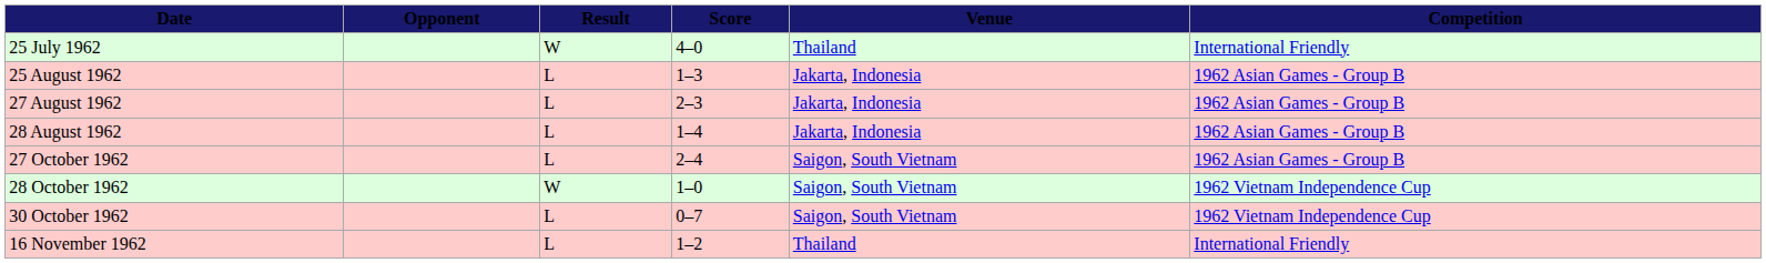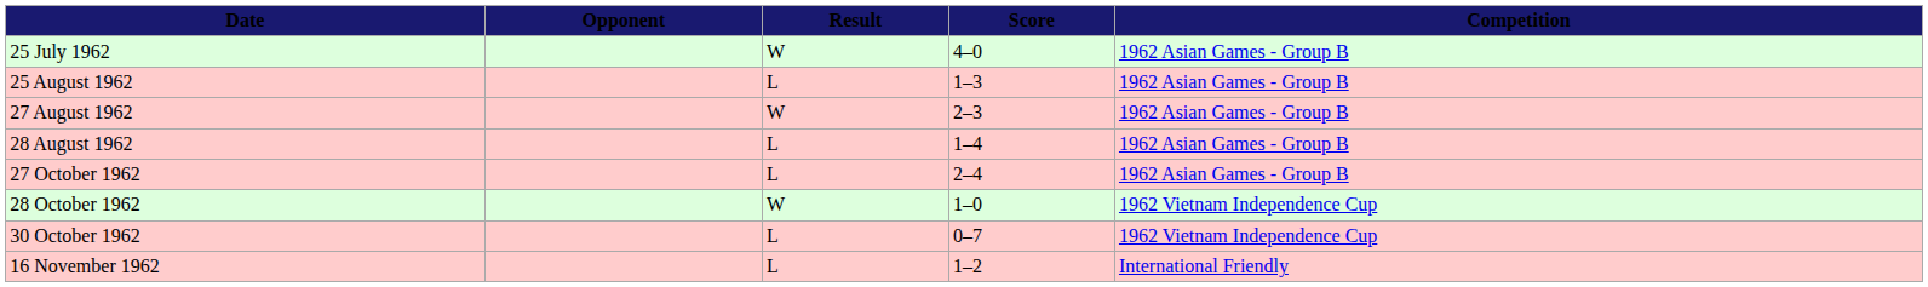 <table style="width:100%;" class="wikitable">
 <tr>
 <th style="background:#191970;"><span>Date</span></th>
 <th style="background:#191970;"><span>Opponent</span></th>
 <th style="background:#191970;"><span>Result</span></th>
 <th style="background:#191970;"><span>Score</span></th>
-<th style="background:#191970;"><span>Venue</span></th>
 <th style="background:#191970;"><span>Competition</span></th>
 </tr>
 <tr style="background:#dfd;">
 <td>25 July 1962</td>
 <td></td>
 <td>W</td>
 <td>4–0</td>
-<td> <a href='#'>Thailand</a></td>
-<td><a href='#'>International Friendly</a></td>
+<td><a href='#'>1962 Asian Games - Group B</a></td>
 </tr>
 <tr style="background:#fcc;">
 <td>25 August 1962</td>
 <td></td>
 <td>L</td>
 <td>1–3</td>
-<td> <a href='#'>Jakarta</a>, <a href='#'>Indonesia</a></td>
 <td><a href='#'>1962 Asian Games - Group B</a></td>
 </tr>
 <tr style="background:#fcc;">
 <td>27 August 1962</td>
 <td></td>
-<td>L</td>
+<td>W</td>
 <td>2–3</td>
-<td> <a href='#'>Jakarta</a>, <a href='#'>Indonesia</a></td>
 <td><a href='#'>1962 Asian Games - Group B</a></td>
 </tr>
 <tr style="background:#fcc;">
 <td>28 August 1962</td>
 <td></td>
 <td>L</td>
 <td>1–4</td>
-<td> <a href='#'>Jakarta</a>, <a href='#'>Indonesia</a></td>
 <td><a href='#'>1962 Asian Games - Group B</a></td>
 </tr>
 <tr style="background:#fcc;">
 <td>27 October 1962</td>
 <td></td>
 <td>L</td>
 <td>2–4</td>
-<td> <a href='#'>Saigon</a>, <a href='#'>South Vietnam</a></td>
 <td><a href='#'>1962 Asian Games - Group B</a></td>
 </tr>
 <tr style="background:#dfd;">
 <td>28 October 1962</td>
 <td></td>
 <td>W</td>
 <td>1–0</td>
-<td> <a href='#'>Saigon</a>, <a href='#'>South Vietnam</a></td>
 <td><a href='#'>1962 Vietnam Independence Cup</a></td>
 </tr>
 <tr style="background:#fcc;">
 <td>30 October 1962</td>
 <td></td>
 <td>L</td>
 <td>0–7</td>
-<td> <a href='#'>Saigon</a>, <a href='#'>South Vietnam</a></td>
 <td><a href='#'>1962 Vietnam Independence Cup</a></td>
 </tr>
 <tr style="background:#fcc;">
 <td>16 November 1962</td>
 <td></td>
 <td>L</td>
 <td>1–2</td>
-<td> <a href='#'>Thailand</a></td>
 <td><a href='#'>International Friendly</a></td>
 </tr>
 </table>
